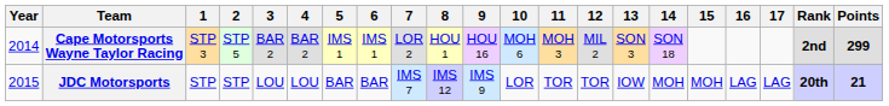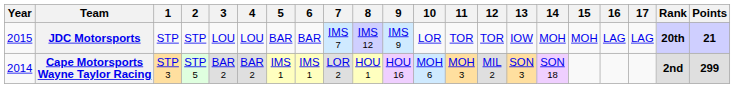 <table class="wikitable" style="text-align:center; font-size:90%">
 <tr>
 <th>Year</th>
 <th>Team</th>
 <th>1</th>
 <th>2</th>
 <th>3</th>
 <th>4</th>
 <th>5</th>
 <th>6</th>
 <th>7</th>
 <th>8</th>
 <th>9</th>
 <th>10</th>
 <th>11</th>
 <th>12</th>
 <th>13</th>
 <th>14</th>
 <th>15</th>
 <th>16</th>
 <th>17</th>
 <th>Rank</th>
 <th>Points</th>
 </tr>
 <tr>
+<td><a href='#'>2015</a></td>
+<th><a href='#'>JDC Motorsports</a></th>
+<td><a href='#'>STP</a><br><small> </small></td>
+<td><a href='#'>STP</a><br><small> </small></td>
+<td><a href='#'>LOU</a><br><small> </small></td>
+<td><a href='#'>LOU</a><br><small> </small></td>
+<td><a href='#'>BAR</a><br><small> </small></td>
+<td><a href='#'>BAR</a><br><small> </small></td>
+<td style="background:#CFEAFF;"><a href='#'>IMS</a><br><small>7</small></td>
+<td style="background:#CFCFFF;"><a href='#'>IMS</a><br><small>12</small></td>
+<td style="background:#CFEAFF;"><a href='#'>IMS</a><br><small>9</small></td>
+<td><a href='#'>LOR</a><br><small> </small></td>
+<td><a href='#'>TOR</a><br><small> </small></td>
+<td><a href='#'>TOR</a><br><small> </small></td>
+<td><a href='#'>IOW</a><br><small> </small></td>
+<td><a href='#'>MOH</a><br><small> </small></td>
+<td><a href='#'>MOH</a><br><small> </small></td>
+<td><a href='#'>LAG</a><br><small> </small></td>
+<td><a href='#'>LAG</a><br><small> </small></td>
+<td style="background:#CFCFFF;"><strong>20th</strong></td>
+<td style="background:#CFCFFF;"><strong>21</strong></td>
+</tr>
+<tr>
 <td><a href='#'>2014</a></td>
 <th><a href='#'>Cape Motorsports</a><br><a href='#'>Wayne Taylor Racing</a></th>
 <td style="background:#FFDF9F;"><a href='#'>STP</a><br><small>3</small></td>
 <td style="background:#DFFFDF;"><a href='#'>STP</a><br><small>5</small></td>
 <td style="background:#DFDFDF;"><a href='#'>BAR</a><br><small>2</small></td>
 <td style="background:#DFDFDF;"><a href='#'>BAR</a><br><small>2</small></td>
 <td style="background:#FFFFBF;"><a href='#'>IMS</a><br><small>1</small></td>
 <td style="background:#FFFFBF;"><a href='#'>IMS</a><br><small>1</small></td>
 <td style="background:#DFDFDF;"><a href='#'>LOR</a><br><small>2</small></td>
 <td style="background:#FFFFBF;"><a href='#'>HOU</a><br><small>1</small></td>
 <td style="background:#EFCFFF;"><a href='#'>HOU</a><br><small>16</small></td>
 <td style="background:#CFEAFF;"><a href='#'>MOH</a><br><small>6</small></td>
 <td style="background:#FFDF9F;"><a href='#'>MOH</a><br><small>3</small></td>
 <td style="background:#DFDFDF;"><a href='#'>MIL</a><br><small>2</small></td>
 <td style="background:#FFDF9F;"><a href='#'>SON</a><br><small>3</small></td>
 <td style="background:#EFCFFF;"><a href='#'>SON</a><br><small>18</small></td>
 <td></td>
 <td></td>
 <td></td>
 <td style="background:#DFDFDF;"><strong>2nd</strong></td>
 <td style="background:#DFDFDF;"><strong>299</strong></td>
 </tr>
-<tr>
-<td><a href='#'>2015</a></td>
-<th><a href='#'>JDC Motorsports</a></th>
-<td><a href='#'>STP</a><br><small> </small></td>
-<td><a href='#'>STP</a><br><small> </small></td>
-<td><a href='#'>LOU</a><br><small> </small></td>
-<td><a href='#'>LOU</a><br><small> </small></td>
-<td><a href='#'>BAR</a><br><small> </small></td>
-<td><a href='#'>BAR</a><br><small> </small></td>
-<td style="background:#CFEAFF;"><a href='#'>IMS</a><br><small>7</small></td>
-<td style="background:#CFCFFF;"><a href='#'>IMS</a><br><small>12</small></td>
-<td style="background:#CFEAFF;"><a href='#'>IMS</a><br><small>9</small></td>
-<td><a href='#'>LOR</a><br><small> </small></td>
-<td><a href='#'>TOR</a><br><small> </small></td>
-<td><a href='#'>TOR</a><br><small> </small></td>
-<td><a href='#'>IOW</a><br><small> </small></td>
-<td><a href='#'>MOH</a><br><small> </small></td>
-<td><a href='#'>MOH</a><br><small> </small></td>
-<td><a href='#'>LAG</a><br><small> </small></td>
-<td><a href='#'>LAG</a><br><small> </small></td>
-<td style="background:#CFCFFF;"><strong>20th</strong></td>
-<td style="background:#CFCFFF;"><strong>21</strong></td>
-</tr>
 </table>
